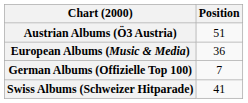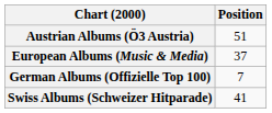 <table class="wikitable sortable plainrowheaders" style="text-align:center;">
 <tr>
 <th scope="col">Chart (2000)</th>
 <th scope="col">Position</th>
 </tr>
 <tr>
 <th scope="row">Austrian Albums (Ö3 Austria)</th>
 <td>51</td>
 </tr>
 <tr>
 <th scope="row">European Albums (<em>Music & Media</em>)</th>
-<td>36</td>
+<td>37</td>
 </tr>
 <tr>
 <th scope="row">German Albums (Offizielle Top 100)</th>
 <td>7</td>
 </tr>
 <tr>
 <th scope="row">Swiss Albums (Schweizer Hitparade)</th>
 <td>41</td>
 </tr>
 </table>
